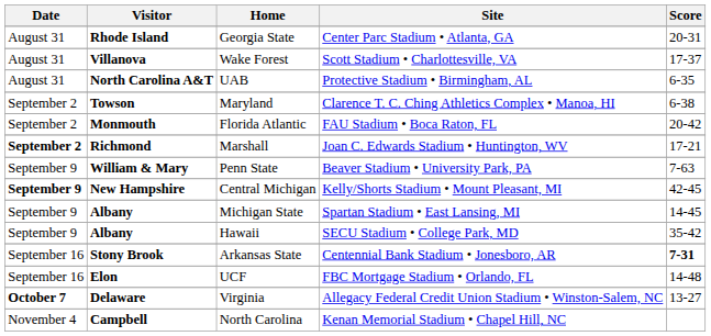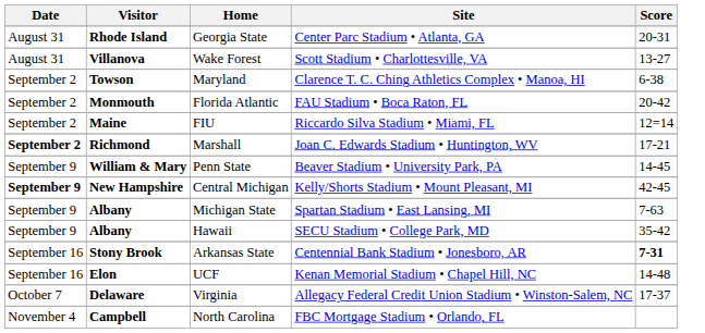 <table class="wikitable">
 <tr>
 <th>Date</th>
 <th>Visitor</th>
 <th>Home</th>
 <th>Site</th>
 <th>Score</th>
 </tr>
 <tr>
 </tr>
 <tr style="background:white">
 <td>August 31</td>
 <td><strong>Rhode Island</strong></td>
 <td>Georgia State</td>
 <td><a href='#'>Center Parc Stadium</a> • <a href='#'>Atlanta, GA</a></td>
 <td>20-31</td>
 </tr>
 <tr>
 </tr>
 <tr style="background:white">
 <td>August 31</td>
 <td><strong>Villanova</strong></td>
 <td>Wake Forest</td>
 <td><a href='#'>Scott Stadium</a> • <a href='#'>Charlottesville, VA</a></td>
-<td>17-37</td>
+<td>13-27</td>
 </tr>
 <tr>
-</tr>
-<tr style="background:white">
-<td>August 31</td>
-<td><strong>North Carolina A&T</strong></td>
-<td>UAB</td>
-<td><a href='#'>Protective Stadium</a> • <a href='#'>Birmingham, AL</a></td>
-<td>6-35</td>
 </tr>
 <tr>
 </tr>
 <tr style="background:white">
 <td>September 2</td>
 <td><strong>Towson</strong></td>
 <td>Maryland</td>
 <td><a href='#'>Clarence T. C. Ching Athletics Complex</a> • <a href='#'>Manoa, HI</a></td>
 <td>6-38</td>
 </tr>
 <tr>
 </tr>
 <tr style="background:white">
 <td>September 2</td>
 <td><strong>Monmouth</strong></td>
 <td>Florida Atlantic</td>
 <td><a href='#'>FAU Stadium</a> • <a href='#'>Boca Raton, FL</a></td>
 <td>20-42</td>
 </tr>
 <tr>
 </tr>
+<tr style="background:white">
+<td>September 2</td>
+<td><strong>Maine</strong></td>
+<td>FIU</td>
+<td><a href='#'>Riccardo Silva Stadium</a> • <a href='#'>Miami, FL</a></td>
+<td>12=14</td>
+</tr>
 <tr>
 </tr>
 <tr style="background:white">
 <td><strong>September 2</strong></td>
 <td><strong>Richmond</strong></td>
 <td>Marshall</td>
 <td><a href='#'>Joan C. Edwards Stadium</a> • <a href='#'>Huntington, WV</a></td>
 <td>17-21</td>
 </tr>
 <tr>
 </tr>
 <tr style="background:white">
 <td>September 9</td>
 <td><strong>William & Mary</strong></td>
 <td>Penn State</td>
 <td><a href='#'>Beaver Stadium</a> • <a href='#'>University Park, PA</a></td>
-<td>7-63</td>
+<td>14-45</td>
 </tr>
 <tr>
 </tr>
 <tr style="background:white">
 <td><strong>September 9</strong></td>
 <td><strong>New Hampshire</strong></td>
 <td>Central Michigan</td>
 <td><a href='#'>Kelly/Shorts Stadium</a> • <a href='#'>Mount Pleasant, MI</a></td>
 <td>42-45</td>
 </tr>
 <tr>
 </tr>
 <tr style="background:white">
 <td>September 9</td>
 <td><strong>Albany</strong></td>
 <td>Michigan State</td>
 <td><a href='#'>Spartan Stadium</a> • <a href='#'>East Lansing, MI</a></td>
-<td>14-45</td>
+<td>7-63</td>
 </tr>
 <tr>
 </tr>
 <tr style="background:white">
 <td>September 9</td>
 <td><strong>Albany</strong></td>
 <td>Hawaii</td>
 <td><a href='#'>SECU Stadium</a> • <a href='#'>College Park, MD</a></td>
 <td>35-42</td>
 </tr>
 <tr>
 </tr>
 <tr style="background:white">
 <td>September 16</td>
 <td><strong>Stony Brook</strong></td>
 <td>Arkansas State</td>
 <td><a href='#'>Centennial Bank Stadium</a> • <a href='#'>Jonesboro, AR</a></td>
 <td><strong>7-31</strong></td>
 </tr>
 <tr>
 </tr>
 <tr style="background:white">
 <td>September 16</td>
 <td><strong>Elon</strong></td>
 <td>UCF</td>
-<td><a href='#'>FBC Mortgage Stadium</a> • <a href='#'>Orlando, FL</a></td>
+<td><a href='#'>Kenan Memorial Stadium</a> • <a href='#'>Chapel Hill, NC</a></td>
 <td>14-48</td>
 </tr>
 <tr>
 </tr>
 <tr style="background:white">
-<td><strong>October 7</strong></td>
+<td>October 7</td>
 <td><strong>Delaware</strong></td>
 <td>Virginia</td>
 <td><a href='#'>Allegacy Federal Credit Union Stadium</a> • <a href='#'>Winston-Salem, NC</a></td>
-<td>13-27</td>
+<td>17-37</td>
 </tr>
 <tr>
 </tr>
 <tr style="background:white">
 <td>November 4</td>
 <td><strong>Campbell</strong></td>
 <td>North Carolina</td>
-<td><a href='#'>Kenan Memorial Stadium</a> • <a href='#'>Chapel Hill, NC</a></td>
+<td><a href='#'>FBC Mortgage Stadium</a> • <a href='#'>Orlando, FL</a></td>
 <td></td>
 </tr>
 </table>
